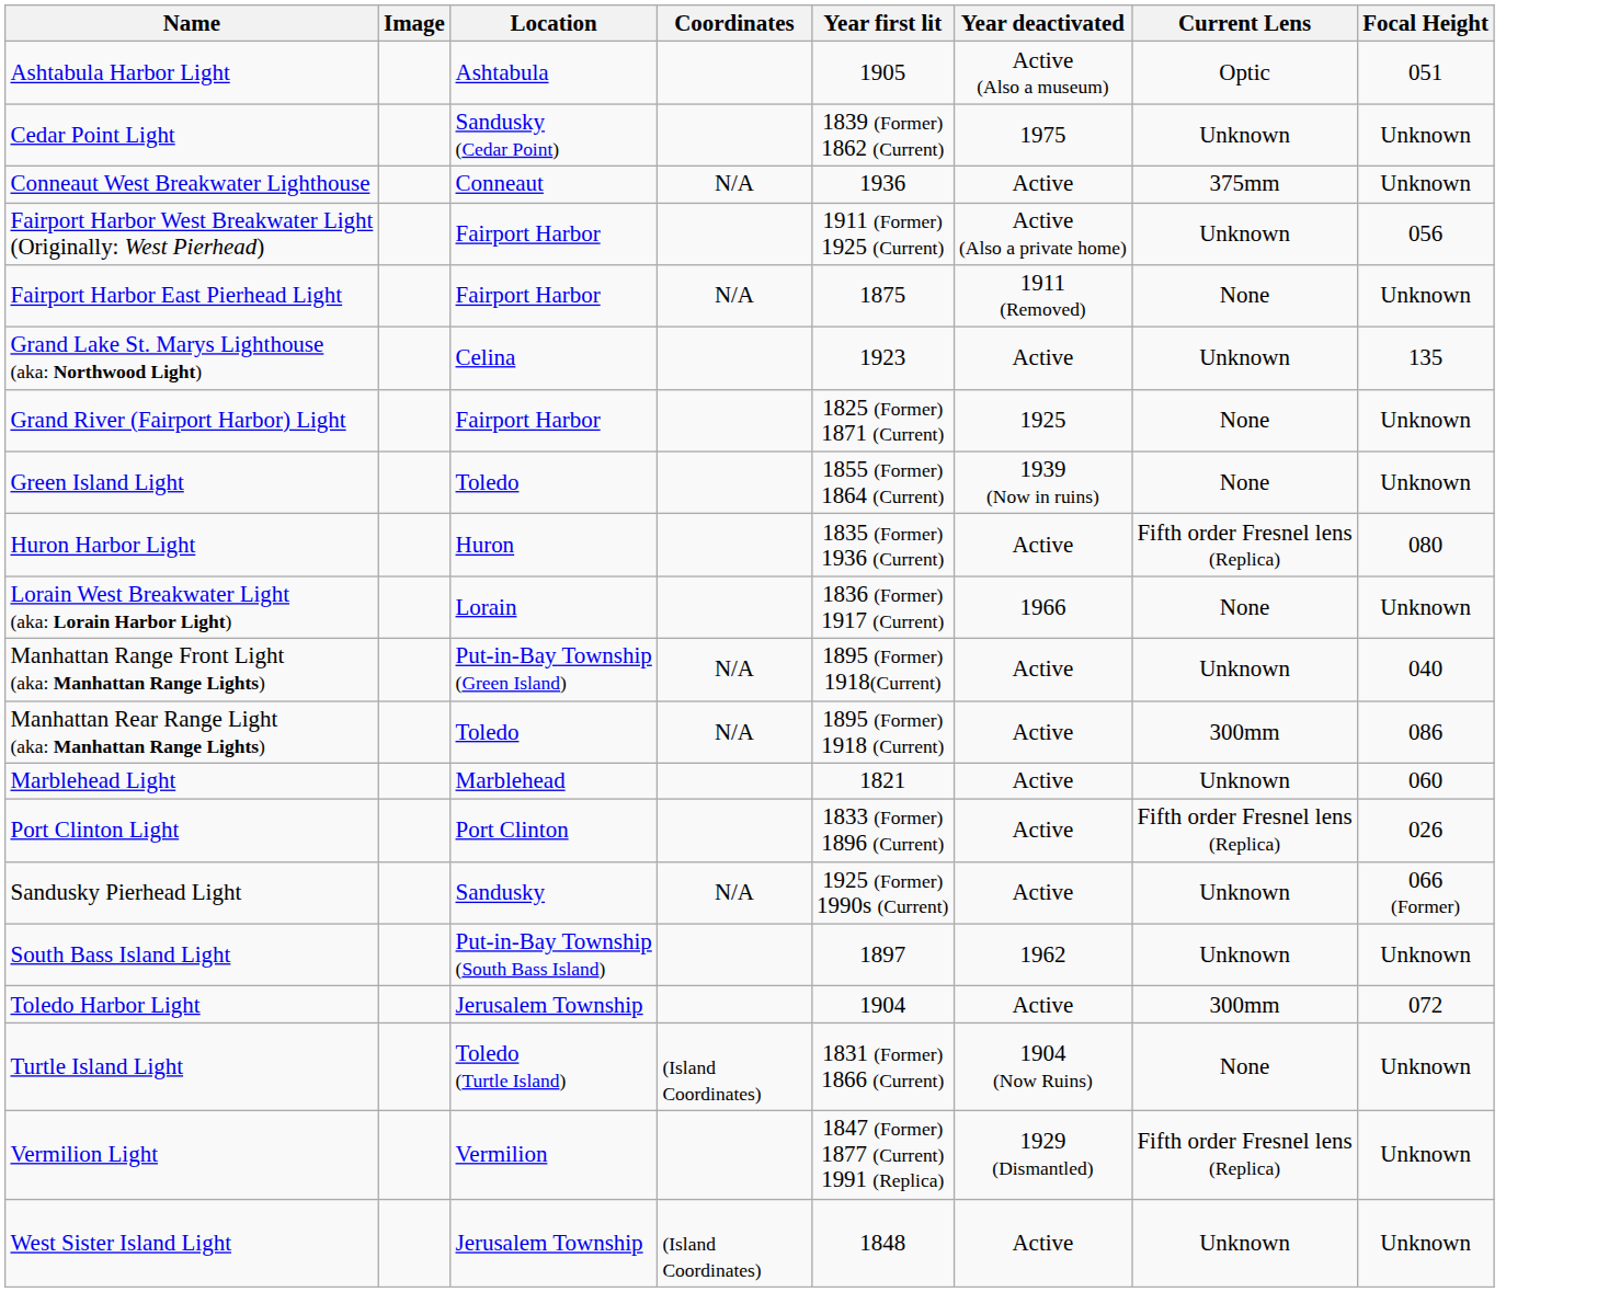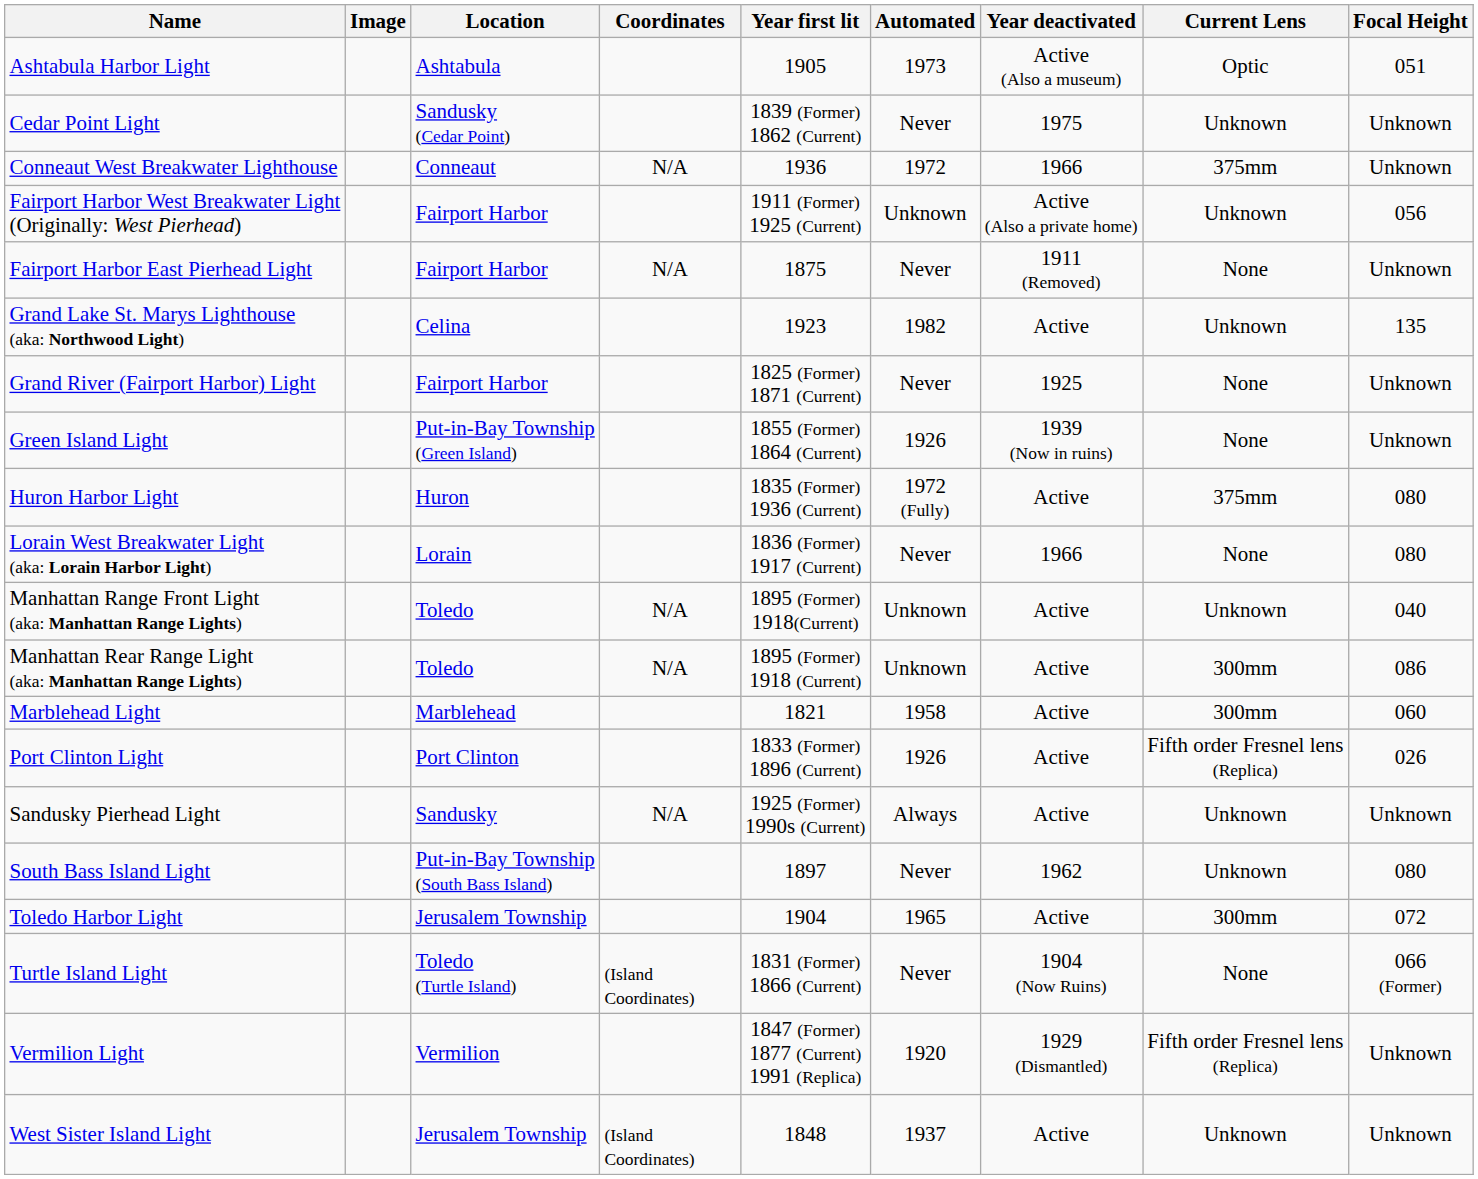 <table class="wikitable sortable">
 <tr>
 <th>Name</th>
 <th scope="col" class="unsortable">Image</th>
 <th>Location</th>
 <th width="100">Coordinates</th>
 <th>Year first lit</th>
+<th>Automated</th>
 <th>Year deactivated</th>
 <th>Current Lens</th>
 <th>Focal Height</th>
 </tr>
 <tr>
 <td><a href='#'>Ashtabula Harbor Light</a></td>
 <td></td>
 <td><a href='#'>Ashtabula</a></td>
 <td></td>
 <td style="text-align: center;">1905</td>
+<td style="text-align: center;">1973</td>
 <td style="text-align: center;">Active<br><small>(Also a museum)</small></td>
 <td style="text-align: center;">Optic</td>
 <td style="text-align: center;"><span>051</span> </td>
 </tr>
 <tr>
 <td><a href='#'>Cedar Point Light</a></td>
 <td></td>
 <td><a href='#'>Sandusky</a><br><small>(<a href='#'>Cedar Point</a>)</small></td>
 <td></td>
 <td style="text-align: center;">1839 <small>(Former)</small><br> 1862 <small>(Current)</small></td>
+<td style="text-align: center;">Never</td>
 <td style="text-align: center;">1975</td>
 <td style="text-align: center;">Unknown</td>
 <td style="text-align: center;">Unknown</td>
 </tr>
 <tr>
 <td><a href='#'>Conneaut West Breakwater Lighthouse</a></td>
 <td></td>
 <td><a href='#'>Conneaut</a></td>
 <td style="text-align: center;">N/A</td>
 <td style="text-align: center;">1936</td>
-<td style="text-align: center;">Active</td>
+<td style="text-align: center;">1972</td>
+<td style="text-align: center;">1966</td>
 <td style="text-align: center;">375mm</td>
 <td style="text-align: center;">Unknown</td>
 </tr>
 <tr>
 <td><a href='#'>Fairport Harbor West Breakwater Light</a><br>(Originally: <em>West Pierhead</em>)</td>
 <td></td>
 <td><a href='#'>Fairport Harbor</a></td>
 <td></td>
 <td style="text-align: center;">1911 <small>(Former)</small><br> 1925 <small>(Current)</small></td>
+<td style="text-align: center;">Unknown</td>
 <td style="text-align: center;">Active<br><small>(Also a private home)</small></td>
 <td style="text-align: center;">Unknown</td>
 <td style="text-align: center;"><span>056</span> </td>
 </tr>
 <tr>
 <td><a href='#'>Fairport Harbor East Pierhead Light</a></td>
 <td></td>
 <td><a href='#'>Fairport Harbor</a></td>
 <td style="text-align: center;">N/A</td>
 <td style="text-align: center;">1875</td>
+<td style="text-align: center;">Never</td>
 <td style="text-align: center;">1911<br><small>(Removed)</small></td>
 <td style="text-align: center;">None</td>
 <td style="text-align: center;">Unknown</td>
 </tr>
 <tr>
 <td><a href='#'>Grand Lake St. Marys Lighthouse</a><br><small>(aka: <strong>Northwood Light</strong>)</small></td>
 <td></td>
 <td><a href='#'>Celina</a></td>
 <td></td>
 <td style="text-align: center;">1923</td>
+<td style="text-align: center;">1982</td>
 <td style="text-align: center;">Active</td>
 <td style="text-align: center;">Unknown</td>
 <td style="text-align: center;"><span>135</span> </td>
 </tr>
 <tr>
 <td><a href='#'>Grand River (Fairport Harbor) Light</a></td>
 <td></td>
 <td><a href='#'>Fairport Harbor</a></td>
 <td></td>
 <td style="text-align: center;">1825 <small>(Former)</small><br> 1871 <small>(Current)</small></td>
+<td style="text-align: center;">Never</td>
 <td style="text-align: center;">1925</td>
 <td style="text-align: center;">None</td>
 <td style="text-align: center;">Unknown</td>
 </tr>
 <tr>
 <td><a href='#'>Green Island Light</a></td>
 <td></td>
-<td><a href='#'>Toledo</a></td>
+<td><a href='#'>Put-in-Bay Township</a><br><small>(<a href='#'>Green Island</a>)</small></td>
 <td></td>
 <td style="text-align: center;">1855 <small>(Former)</small><br> 1864 <small>(Current)</small></td>
+<td style="text-align: center;">1926</td>
 <td style="text-align: center;">1939<br><small>(Now in ruins)</small></td>
 <td style="text-align: center;">None</td>
 <td style="text-align: center;">Unknown</td>
 </tr>
 <tr>
 <td><a href='#'>Huron Harbor Light</a></td>
 <td></td>
 <td><a href='#'>Huron</a></td>
 <td></td>
 <td style="text-align: center;">1835 <small>(Former)</small><br> 1936 <small>(Current)</small></td>
+<td style="text-align: center;">1972<br><small>(Fully)</small></td>
 <td style="text-align: center;">Active</td>
-<td style="text-align: center;">Fifth order Fresnel lens<br><small>(Replica)</small></td>
+<td style="text-align: center;">375mm</td>
 <td style="text-align: center;"><span>080</span> </td>
 </tr>
 <tr>
 <td><a href='#'>Lorain West Breakwater Light</a><br><small>(aka: <strong>Lorain Harbor Light</strong>)</small></td>
 <td></td>
 <td><a href='#'>Lorain</a></td>
 <td></td>
 <td style="text-align: center;">1836 <small>(Former)</small><br> 1917 <small>(Current)</small></td>
+<td style="text-align: center;">Never</td>
 <td style="text-align: center;">1966</td>
 <td style="text-align: center;">None</td>
-<td style="text-align: center;">Unknown</td>
+<td style="text-align: center;"><span>080</span> </td>
 </tr>
 <tr>
 <td>Manhattan Range Front Light<br><small>(aka: <strong>Manhattan Range Lights</strong>)</small></td>
 <td></td>
-<td><a href='#'>Put-in-Bay Township</a><br><small>(<a href='#'>Green Island</a>)</small></td>
+<td><a href='#'>Toledo</a></td>
 <td style="text-align: center;">N/A</td>
 <td style="text-align: center;">1895 <small>(Former)</small><br> 1918<small>(Current)</small></td>
+<td style="text-align: center;">Unknown</td>
 <td style="text-align: center;">Active</td>
 <td style="text-align: center;">Unknown</td>
 <td style="text-align: center;"><span>040</span> </td>
 </tr>
 <tr>
 <td>Manhattan Rear Range Light<br><small>(aka: <strong>Manhattan Range Lights</strong>)</small></td>
 <td></td>
 <td><a href='#'>Toledo</a></td>
 <td style="text-align: center;">N/A</td>
 <td style="text-align: center;">1895 <small>(Former)</small><br> 1918 <small>(Current)</small></td>
+<td style="text-align: center;">Unknown</td>
 <td style="text-align: center;">Active</td>
 <td style="text-align: center;">300mm</td>
 <td style="text-align: center;"><span>086</span> </td>
 </tr>
 <tr>
 <td><a href='#'>Marblehead Light</a></td>
 <td></td>
 <td><a href='#'>Marblehead</a></td>
 <td></td>
 <td style="text-align: center;">1821</td>
+<td style="text-align: center;">1958</td>
 <td style="text-align: center;">Active</td>
-<td style="text-align: center;">Unknown</td>
+<td style="text-align: center;">300mm</td>
 <td style="text-align: center;"><span>060</span> </td>
 </tr>
 <tr>
 <td><a href='#'>Port Clinton Light</a></td>
 <td></td>
 <td><a href='#'>Port Clinton</a></td>
 <td></td>
 <td style="text-align: center;">1833 <small>(Former)</small><br> 1896 <small>(Current)</small></td>
+<td style="text-align: center;">1926</td>
 <td style="text-align: center;">Active</td>
 <td style="text-align: center;">Fifth order Fresnel lens<br><small>(Replica)</small></td>
 <td style="text-align: center;"><span>026</span> </td>
 </tr>
 <tr>
 <td>Sandusky Pierhead Light</td>
 <td></td>
 <td><a href='#'>Sandusky</a></td>
 <td style="text-align: center;">N/A</td>
 <td style="text-align: center;">1925 <small>(Former)</small><br> 1990s <small>(Current)</small></td>
+<td style="text-align: center;">Always</td>
 <td style="text-align: center;">Active</td>
 <td style="text-align: center;">Unknown</td>
-<td style="text-align: center;"><span>066</span> <br><small>(Former)</small></td>
+<td style="text-align: center;">Unknown</td>
 </tr>
 <tr>
 <td><a href='#'>South Bass Island Light</a></td>
 <td></td>
 <td><a href='#'>Put-in-Bay Township</a><br><small>(<a href='#'>South Bass Island</a>)</small></td>
 <td></td>
 <td style="text-align: center;">1897</td>
+<td style="text-align: center;">Never</td>
 <td style="text-align: center;">1962</td>
 <td style="text-align: center;">Unknown</td>
-<td style="text-align: center;">Unknown</td>
+<td style="text-align: center;"><span>080</span> </td>
 </tr>
 <tr>
 <td><a href='#'>Toledo Harbor Light</a></td>
 <td></td>
 <td><a href='#'>Jerusalem Township</a></td>
 <td></td>
 <td style="text-align: center;">1904</td>
+<td style="text-align: center;">1965</td>
 <td style="text-align: center;">Active</td>
 <td style="text-align: center;">300mm</td>
 <td style="text-align: center;"><span>072</span> </td>
 </tr>
 <tr>
 <td><a href='#'>Turtle Island Light</a></td>
 <td></td>
 <td><a href='#'>Toledo</a><br><small>(<a href='#'>Turtle Island</a>)</small></td>
 <td><br><small>(Island Coordinates)</small></td>
 <td style="text-align: center;">1831 <small>(Former)</small><br> 1866 <small>(Current)</small></td>
+<td style="text-align: center;">Never</td>
 <td style="text-align: center;">1904<br><small>(Now Ruins)</small></td>
 <td style="text-align: center;">None</td>
-<td style="text-align: center;">Unknown</td>
+<td style="text-align: center;"><span>066</span> <br><small>(Former)</small></td>
 </tr>
 <tr>
 <td><a href='#'>Vermilion Light</a></td>
 <td></td>
 <td><a href='#'>Vermilion</a></td>
 <td></td>
 <td style="text-align: center;">1847 <small>(Former)</small><br> 1877 <small>(Current)</small><br> 1991 <small>(Replica)</small></td>
+<td style="text-align: center;">1920</td>
 <td style="text-align: center;">1929<br><small>(Dismantled)</small></td>
 <td style="text-align: center;">Fifth order Fresnel lens<br><small>(Replica)</small></td>
 <td style="text-align: center;">Unknown</td>
 </tr>
 <tr>
 <td><a href='#'>West Sister Island Light</a></td>
 <td></td>
 <td><a href='#'>Jerusalem Township</a></td>
 <td><br><small>(Island Coordinates)</small></td>
 <td style="text-align: center;">1848</td>
+<td style="text-align: center;">1937</td>
 <td style="text-align: center;">Active</td>
 <td style="text-align: center;">Unknown</td>
 <td style="text-align: center;">Unknown</td>
 </tr>
 </table>
